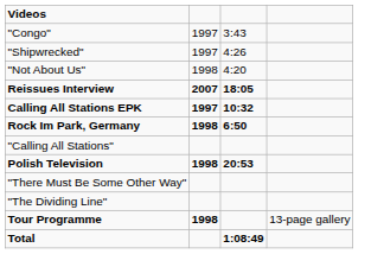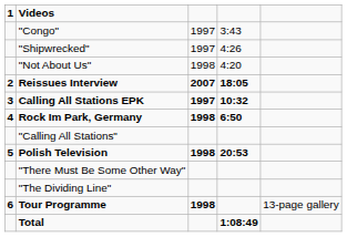 <table class="wikitable">
 <tr>
+<td><strong>1</strong></td>
 <td><strong>Videos</strong></td>
 <td></td>
 <td></td>
 <td></td>
 </tr>
 <tr>
+<td></td>
 <td>"Congo"</td>
 <td>1997</td>
 <td>3:43</td>
 <td></td>
 </tr>
 <tr>
+<td></td>
 <td>"Shipwrecked"</td>
 <td>1997</td>
 <td>4:26</td>
 <td></td>
 </tr>
 <tr>
+<td></td>
 <td>"Not About Us"</td>
 <td>1998</td>
 <td>4:20</td>
 <td></td>
 </tr>
 <tr>
+<td><strong>2</strong></td>
 <td><strong>Reissues Interview</strong></td>
 <td><strong>2007</strong></td>
 <td><strong>18:05</strong></td>
 <td></td>
 </tr>
 <tr>
+<td><strong>3</strong></td>
 <td><strong>Calling All Stations EPK</strong></td>
 <td><strong>1997</strong></td>
 <td><strong>10:32</strong></td>
 <td></td>
 </tr>
 <tr>
+<td><strong>4</strong></td>
 <td><strong>Rock Im Park, Germany</strong></td>
 <td><strong>1998</strong></td>
 <td><strong>6:50</strong></td>
 <td></td>
 </tr>
 <tr>
+<td></td>
 <td>"Calling All Stations"</td>
 <td></td>
 <td></td>
 <td></td>
 </tr>
 <tr>
+<td><strong>5</strong></td>
 <td><strong>Polish Television</strong></td>
 <td><strong>1998</strong></td>
 <td><strong>20:53</strong></td>
 <td></td>
 </tr>
 <tr>
+<td></td>
 <td>"There Must Be Some Other Way"</td>
 <td></td>
 <td></td>
 <td></td>
 </tr>
 <tr>
+<td></td>
 <td>"The Dividing Line"</td>
 <td></td>
 <td></td>
 <td></td>
 </tr>
 <tr>
+<td><strong>6</strong></td>
 <td><strong>Tour Programme</strong></td>
 <td><strong>1998</strong></td>
 <td></td>
 <td>13-page gallery</td>
 </tr>
 <tr>
+<td></td>
 <td><strong>Total</strong></td>
 <td></td>
 <td><strong>1:08:49</strong></td>
 <td></td>
 </tr>
 </table>
